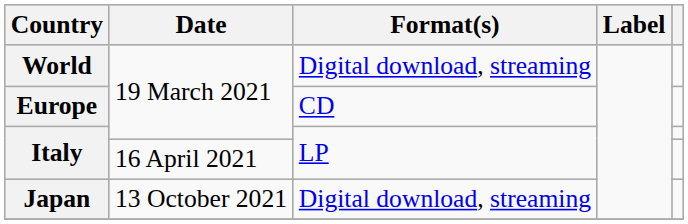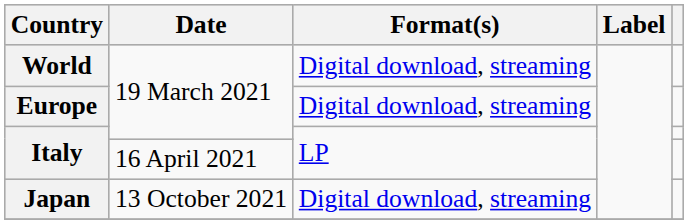 <table class="wikitable plainrowheaders">
 <tr>
 <th scope="col">Country</th>
 <th>Date</th>
 <th>Format(s)</th>
 <th>Label</th>
 <th></th>
 </tr>
 <tr>
 <th scope="row">World</th>
 <td rowspan="3">19 March 2021</td>
 <td><a href='#'>Digital download</a>, <a href='#'>streaming</a></td>
 <td rowspan="5"></td>
 <td></td>
 </tr>
 <tr>
 <th scope="row">Europe</th>
-<td><a href='#'>CD</a></td>
+<td><a href='#'>Digital download</a>, <a href='#'>streaming</a></td>
 <td></td>
 </tr>
 <tr>
 <th scope="row" rowspan="2">Italy</th>
 <td rowspan="2"><a href='#'>LP</a></td>
 <td></td>
 </tr>
 <tr>
 <td>16 April 2021</td>
 <td></td>
 </tr>
 <tr>
 <th scope="row">Japan</th>
 <td>13 October 2021</td>
 <td><a href='#'>Digital download</a>, <a href='#'>streaming</a></td>
 <td></td>
 </tr>
 <tr>
 </tr>
 </table>
